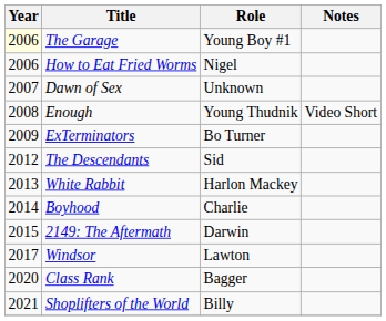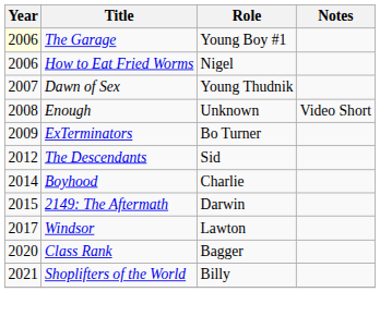 <table class="wikitable sortable">
 <tr>
 <th>Year</th>
 <th>Title</th>
 <th>Role</th>
 <th>Notes</th>
 </tr>
 <tr>
 <td style="background: lightyellow;">2006</td>
 <td><em><a href='#'>The Garage</a></em></td>
 <td>Young Boy #1</td>
 <td></td>
 </tr>
 <tr>
 <td>2006</td>
 <td><a href='#'><em>How to Eat Fried Worms</em></a></td>
 <td>Nigel</td>
 <td></td>
 </tr>
 <tr>
 <td>2007</td>
 <td><em>Dawn of Sex</em></td>
-<td>Unknown</td>
+<td>Young Thudnik</td>
 <td></td>
 </tr>
 <tr>
 <td>2008</td>
 <td><em>Enough</em></td>
-<td>Young Thudnik</td>
+<td>Unknown</td>
 <td>Video Short</td>
 </tr>
 <tr>
 <td>2009</td>
 <td><a href='#'><em>ExTerminators</em></a></td>
 <td>Bo Turner</td>
 <td></td>
 </tr>
 <tr>
 <td>2012</td>
 <td><em><a href='#'>The Descendants</a></em></td>
 <td>Sid</td>
-<td></td>
-</tr>
-<tr>
-<td>2013</td>
-<td><a href='#'><em>White Rabbit</em></a></td>
-<td>Harlon Mackey</td>
 <td></td>
 </tr>
 <tr>
 <td>2014</td>
 <td><a href='#'><em>Boyhood</em></a></td>
 <td>Charlie</td>
 <td></td>
 </tr>
 <tr>
 <td>2015</td>
 <td><a href='#'><em>2149: The Aftermath</em></a></td>
 <td>Darwin</td>
 <td></td>
 </tr>
 <tr>
 <td>2017</td>
 <td><a href='#'><em>Windsor</em></a></td>
 <td>Lawton</td>
 <td></td>
 </tr>
 <tr>
 <td>2020</td>
 <td><a href='#'><em>Class Rank</em></a></td>
 <td>Bagger</td>
 <td></td>
 </tr>
 <tr>
 <td>2021</td>
 <td><em><a href='#'>Shoplifters of the World</a></em></td>
 <td>Billy</td>
 <td></td>
 </tr>
 <tr>
 </tr>
 </table>
